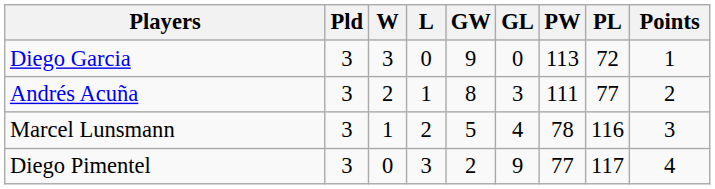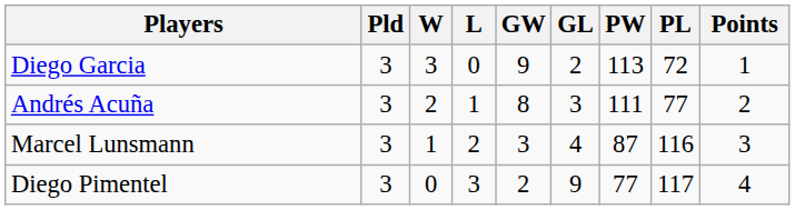 <table class=wikitable style="text-align:center">
 <tr>
 <th width=220>Players</th>
 <th width=20>Pld</th>
 <th width=20>W</th>
 <th width=20>L</th>
 <th width=20>GW</th>
 <th width=20>GL</th>
 <th width=20>PW</th>
 <th width=20>PL</th>
 <th width=50>Points</th>
 </tr>
 <tr>
 <td align=left> <a href='#'>Diego Garcia</a></td>
 <td>3</td>
 <td>3</td>
 <td>0</td>
 <td>9</td>
-<td>0</td>
+<td>2</td>
 <td>113</td>
 <td>72</td>
 <td>1</td>
 </tr>
 <tr>
 <td align=left> <a href='#'>Andrés Acuña</a></td>
 <td>3</td>
 <td>2</td>
 <td>1</td>
 <td>8</td>
 <td>3</td>
 <td>111</td>
 <td>77</td>
 <td>2</td>
 </tr>
 <tr>
 <td align=left> Marcel Lunsmann</td>
 <td>3</td>
 <td>1</td>
 <td>2</td>
-<td>5</td>
+<td>3</td>
 <td>4</td>
-<td>78</td>
+<td>87</td>
 <td>116</td>
 <td>3</td>
 </tr>
 <tr>
 <td align=left> Diego Pimentel</td>
 <td>3</td>
 <td>0</td>
 <td>3</td>
 <td>2</td>
 <td>9</td>
 <td>77</td>
 <td>117</td>
 <td>4</td>
 </tr>
 </table>
